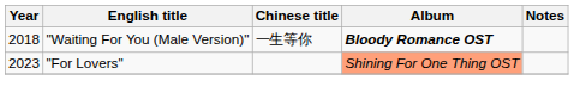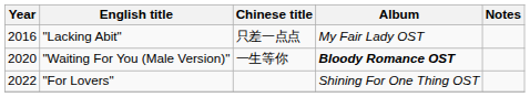 <table class="wikitable sortable">
 <tr>
 <th>Year</th>
 <th>English title</th>
 <th>Chinese title</th>
 <th>Album</th>
 <th>Notes</th>
 </tr>
 <tr>
-<td>2018</td>
+<td>2016</td>
+<td>"Lacking Abit"</td>
+<td>只差一点点</td>
+<td><em>My Fair Lady OST</em></td>
+<td></td>
+</tr>
+<tr>
+<td>2020</td>
 <td>"Waiting For You (Male Version)"</td>
 <td>一生等你</td>
 <td><strong><em>Bloody Romance OST</em></strong></td>
 <td></td>
 </tr>
 <tr>
-<td>2023</td>
+<td>2022</td>
 <td>"For Lovers"</td>
 <td></td>
-<td style="background: lightsalmon;"><em>Shining For One Thing OST</em></td>
+<td><em>Shining For One Thing OST</em></td>
 <td></td>
 </tr>
 <tr>
 </tr>
 </table>
